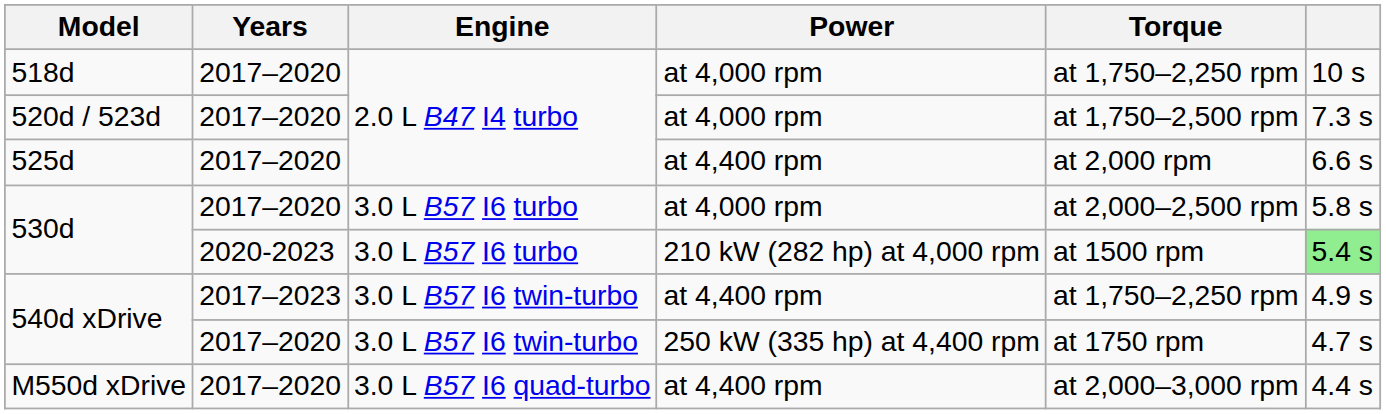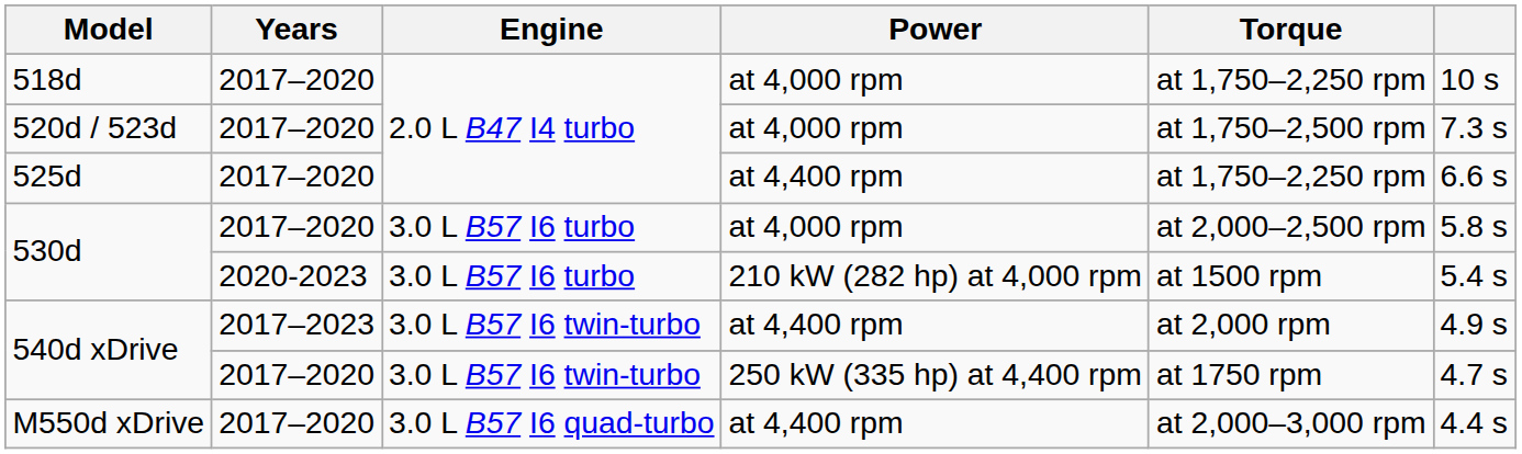 <table class="wikitable sortable">
 <tr>
 <th>Model</th>
 <th>Years</th>
 <th>Engine</th>
 <th>Power</th>
 <th>Torque</th>
 <th></th>
 </tr>
 <tr>
 <td>518d</td>
 <td>2017–2020</td>
 <td rowspan="3">2.0 L <em><a href='#'>B47</a></em> <a href='#'>I4</a> <a href='#'>turbo</a></td>
 <td> at 4,000 rpm</td>
 <td> at 1,750–2,250 rpm</td>
 <td>10 s</td>
 </tr>
 <tr>
 <td style="text-align: left;">520d / 523d</td>
 <td>2017–2020</td>
 <td> at 4,000 rpm</td>
 <td> at 1,750–2,500 rpm</td>
 <td>7.3 s</td>
 </tr>
 <tr>
 <td style="text-align: left;">525d</td>
 <td>2017–2020</td>
 <td> at 4,400 rpm</td>
-<td> at 2,000 rpm</td>
+<td> at 1,750–2,250 rpm</td>
 <td>6.6 s</td>
 </tr>
 <tr>
 <td rowspan="2" style="text-align: left;">530d</td>
 <td>2017–2020</td>
 <td>3.0 L <em><a href='#'>B57</a></em> <a href='#'>I6</a> <a href='#'>turbo</a></td>
 <td> at 4,000 rpm</td>
 <td> at 2,000–2,500 rpm</td>
 <td>5.8 s</td>
 </tr>
 <tr>
 <td>2020-2023</td>
 <td>3.0 L <em><a href='#'>B57</a></em> <a href='#'>I6</a> <a href='#'>turbo</a></td>
 <td>210 kW (282 hp) at 4,000 rpm</td>
 <td> at 1500 rpm</td>
-<td style="background: lightgreen;">5.4 s</td>
+<td>5.4 s</td>
 </tr>
 <tr>
 <td rowspan="2" style="text-align: left;">540d xDrive</td>
 <td>2017–2023</td>
 <td>3.0 L <em><a href='#'>B57</a></em> <a href='#'>I6</a> <a href='#'>twin-turbo</a></td>
 <td> at 4,400 rpm</td>
-<td> at 1,750–2,250 rpm</td>
+<td> at 2,000 rpm</td>
 <td>4.9 s</td>
 </tr>
 <tr>
 <td>2017–2020</td>
 <td>3.0 L <em><a href='#'>B57</a></em> <a href='#'>I6</a> <a href='#'>twin-turbo</a></td>
 <td>250 kW (335 hp) at 4,400 rpm</td>
 <td> at 1750 rpm</td>
 <td>4.7 s</td>
 </tr>
 <tr>
 <td style="text-align: left;">M550d xDrive</td>
 <td>2017–2020</td>
 <td>3.0 L <em><a href='#'>B57</a></em> <a href='#'>I6</a> <a href='#'>quad-turbo</a></td>
 <td> at 4,400 rpm</td>
 <td> at 2,000–3,000 rpm</td>
 <td>4.4 s</td>
 </tr>
 </table>
